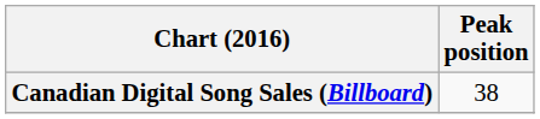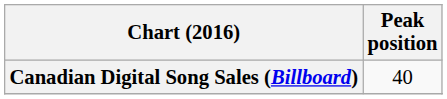 <table class="wikitable sortable plainrowheaders">
 <tr>
 <th scope="col">Chart (2016)</th>
 <th scope="col">Peak<br>position</th>
 </tr>
 <tr>
 <th scope="row">Canadian Digital Song Sales (<em><a href='#'>Billboard</a></em>)</th>
-<td align="center">38</td>
+<td align="center">40</td>
 </tr>
 <tr>
 </tr>
 <tr>
 </tr>
 <tr>
 </tr>
 <tr>
 </tr>
 <tr>
 </tr>
 <tr>
 </tr>
 <tr>
 </tr>
 <tr>
 </tr>
 <tr>
 </tr>
 <tr>
 </tr>
 </table>
